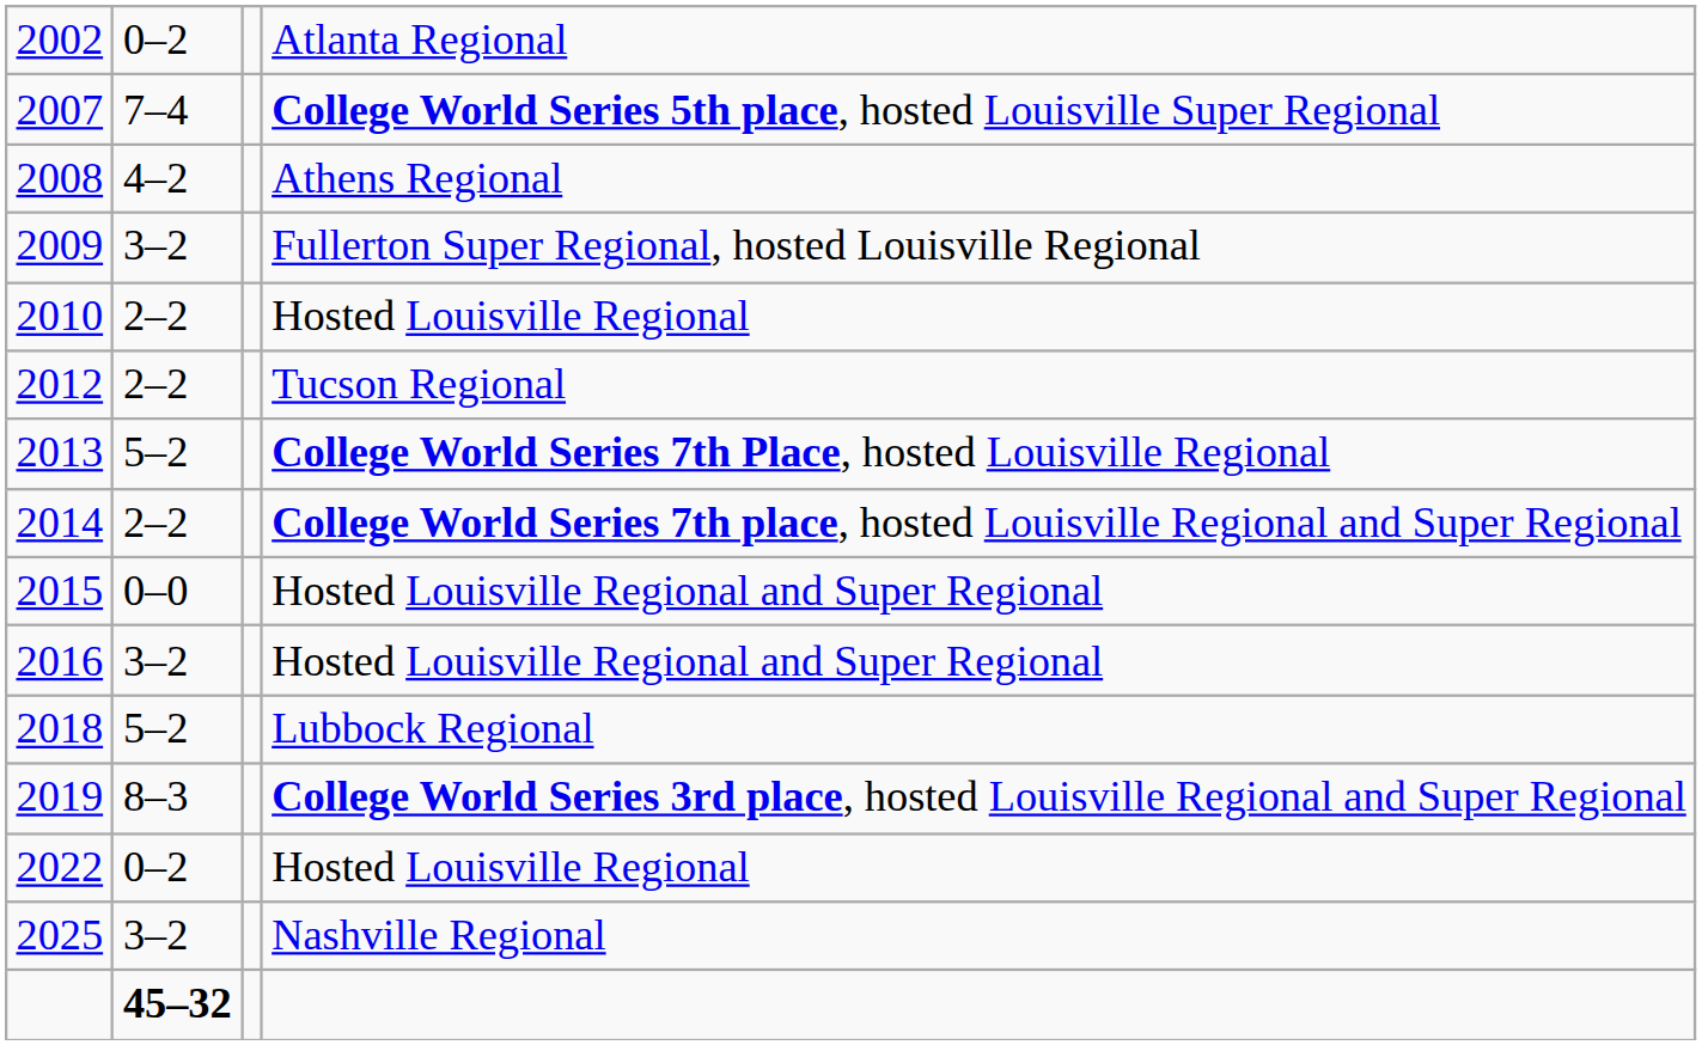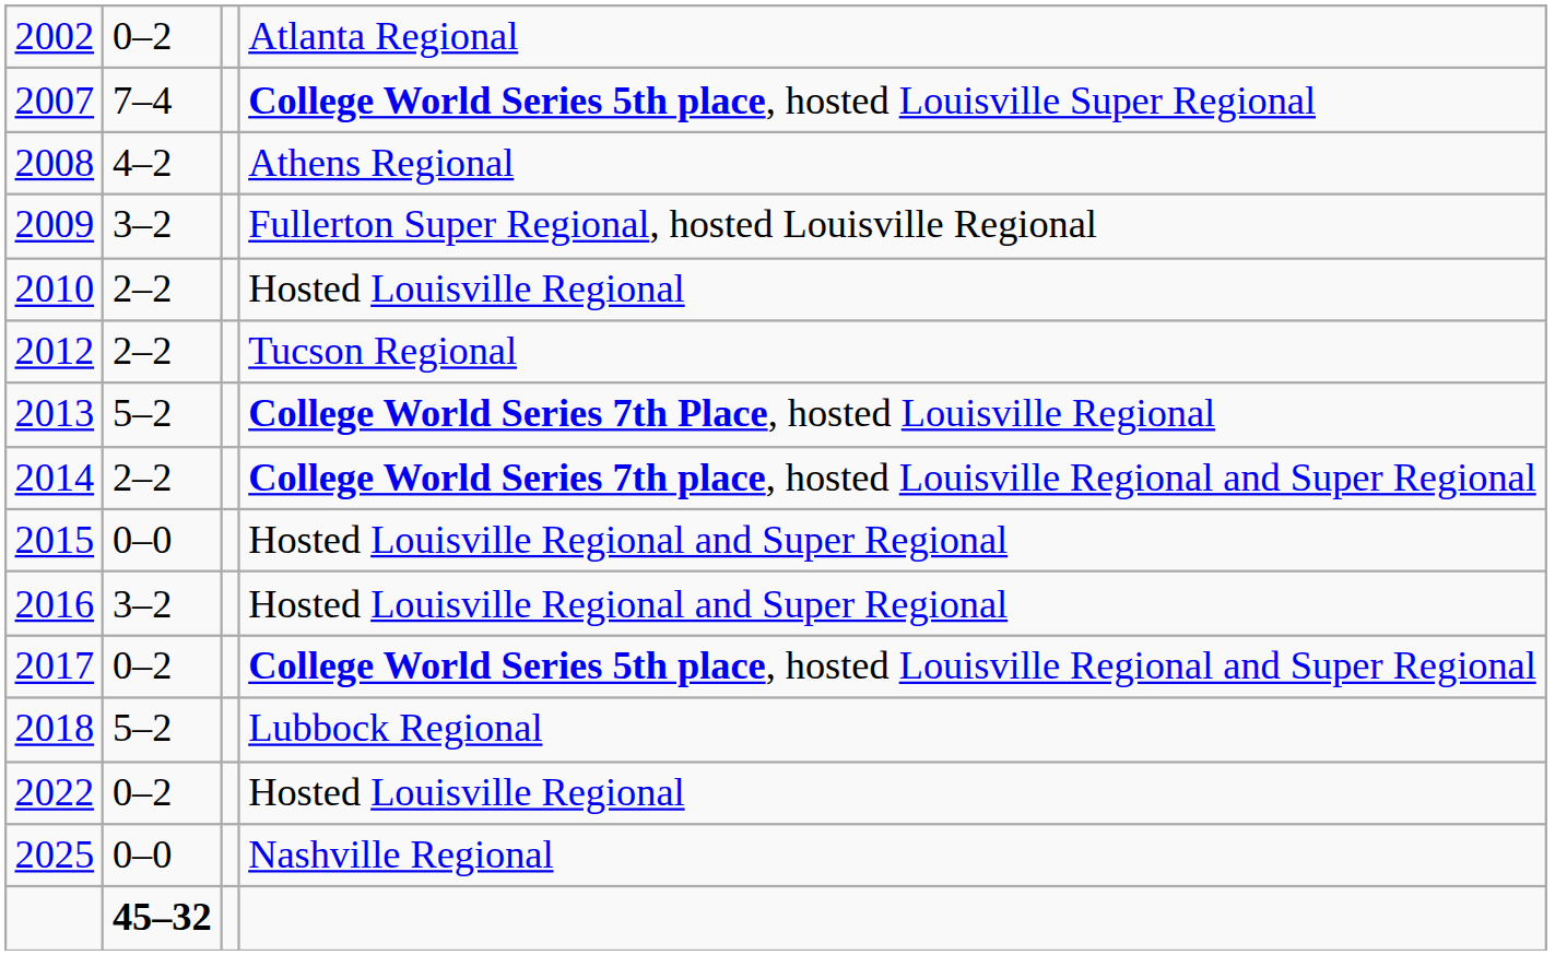 <table class="wikitable">
 <tr>
 <td><a href='#'>2002</a></td>
 <td>0–2</td>
 <td></td>
 <td><a href='#'>Atlanta Regional</a></td>
 </tr>
 <tr>
 <td><a href='#'>2007</a></td>
 <td>7–4</td>
 <td></td>
 <td><strong><a href='#'>College World Series 5th place</a></strong>, hosted <a href='#'>Louisville Super Regional</a></td>
 </tr>
 <tr>
 <td><a href='#'>2008</a></td>
 <td>4–2</td>
 <td></td>
 <td><a href='#'>Athens Regional</a></td>
 </tr>
 <tr>
 <td><a href='#'>2009</a></td>
 <td>3–2</td>
 <td></td>
 <td><a href='#'>Fullerton Super Regional</a>, hosted Louisville Regional</td>
 </tr>
 <tr>
 <td><a href='#'>2010</a></td>
 <td>2–2</td>
 <td></td>
 <td>Hosted <a href='#'>Louisville Regional</a></td>
 </tr>
 <tr>
 <td><a href='#'>2012</a></td>
 <td>2–2</td>
 <td></td>
 <td><a href='#'>Tucson Regional</a></td>
 </tr>
 <tr>
 <td><a href='#'>2013</a></td>
 <td>5–2</td>
 <td></td>
 <td><strong><a href='#'>College World Series 7th Place</a></strong>, hosted <a href='#'>Louisville Regional</a></td>
 </tr>
 <tr>
 <td><a href='#'>2014</a></td>
 <td>2–2</td>
 <td></td>
 <td><strong><a href='#'>College World Series 7th place</a></strong>, hosted <a href='#'>Louisville Regional and Super Regional</a></td>
 </tr>
 <tr>
 <td><a href='#'>2015</a></td>
 <td>0–0</td>
 <td></td>
 <td>Hosted <a href='#'>Louisville Regional and Super Regional</a></td>
 </tr>
 <tr>
 <td><a href='#'>2016</a></td>
 <td>3–2</td>
 <td></td>
 <td>Hosted <a href='#'>Louisville Regional and Super Regional</a></td>
 </tr>
 <tr>
+<td><a href='#'>2017</a></td>
+<td>0–2</td>
+<td></td>
+<td><strong><a href='#'>College World Series 5th place</a></strong>, hosted <a href='#'>Louisville Regional and Super Regional</a></td>
+</tr>
+<tr>
 <td><a href='#'>2018</a></td>
 <td>5–2</td>
 <td></td>
 <td><a href='#'>Lubbock Regional</a></td>
-</tr>
-<tr>
-<td><a href='#'>2019</a></td>
-<td>8–3</td>
-<td></td>
-<td><strong><a href='#'>College World Series 3rd place</a></strong>, hosted <a href='#'>Louisville Regional and Super Regional</a></td>
 </tr>
 <tr>
 <td><a href='#'>2022</a></td>
 <td>0–2</td>
 <td></td>
 <td>Hosted <a href='#'>Louisville Regional</a></td>
 </tr>
 <tr>
 <td><a href='#'>2025</a></td>
-<td>3–2</td>
+<td>0–0</td>
 <td></td>
 <td><a href='#'>Nashville Regional</a></td>
 </tr>
 <tr>
 <td></td>
 <td><strong>45–32</strong></td>
 <td><strong></strong></td>
 <td></td>
 </tr>
 </table>
